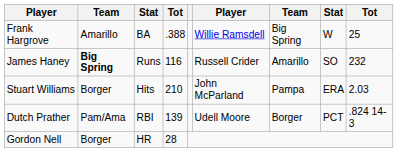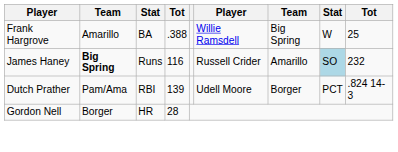 <table class="wikitable">
 <tr>
 <th>Player</th>
 <th>Team</th>
 <th>Stat</th>
 <th>Tot</th>
 <th></th>
 <th>Player</th>
 <th>Team</th>
 <th>Stat</th>
 <th>Tot</th>
 </tr>
 <tr>
 <td>Frank Hargrove</td>
 <td>Amarillo</td>
 <td>BA</td>
 <td>.388</td>
 <td></td>
 <td><a href='#'>Willie Ramsdell</a></td>
 <td>Big Spring</td>
 <td>W</td>
 <td>25</td>
 </tr>
 <tr>
 <td>James Haney</td>
 <td><strong>Big Spring</strong></td>
 <td>Runs</td>
 <td>116</td>
 <td></td>
 <td>Russell Crider</td>
 <td>Amarillo</td>
-<td>SO</td>
+<td style="background: lightblue;">SO</td>
 <td>232</td>
-</tr>
-<tr>
-<td>Stuart Williams</td>
-<td>Borger</td>
-<td>Hits</td>
-<td>210</td>
-<td></td>
-<td>John McParland</td>
-<td>Pampa</td>
-<td>ERA</td>
-<td>2.03</td>
 </tr>
 <tr>
 <td>Dutch Prather</td>
 <td>Pam/Ama</td>
 <td>RBI</td>
 <td>139</td>
 <td></td>
 <td>Udell Moore</td>
 <td>Borger</td>
 <td>PCT</td>
 <td>.824 14-3</td>
 </tr>
 <tr>
 <td>Gordon Nell</td>
 <td>Borger</td>
 <td>HR</td>
 <td>28</td>
 </tr>
 </table>
